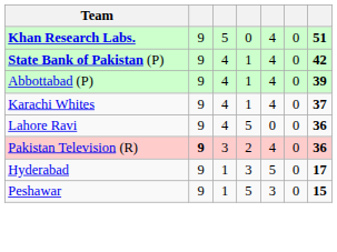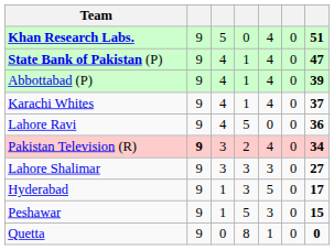 <table class="wikitable sortable" style="text-align:center";"font-size:95%">
 <tr>
 <th style="width:205px;">Team</th>
 <th style="width:20px;"></th>
 <th style="width:20px;"></th>
 <th style="width:20px;"></th>
 <th style="width:20px;"></th>
 <th style="width:20px;"></th>
 <th style="width:20px;"></th>
 </tr>
 <tr bgcolor="#ccffcc">
 <td style="text-align:left"><strong><a href='#'>Khan Research Labs.</a></strong></td>
 <td>9</td>
 <td>5</td>
 <td>0</td>
 <td>4</td>
 <td>0</td>
 <td><strong>51</strong></td>
 </tr>
 <tr bgcolor="#ccffcc">
 <td style="text-align:left"><strong><a href='#'>State Bank of Pakistan</a></strong> (P)</td>
 <td>9</td>
 <td>4</td>
 <td>1</td>
 <td>4</td>
 <td>0</td>
-<td><strong>42</strong></td>
+<td><strong>47</strong></td>
 </tr>
 <tr bgcolor="#ccffcc">
 <td style="text-align:left"><a href='#'>Abbottabad</a> (P)</td>
 <td>9</td>
 <td>4</td>
 <td>1</td>
 <td>4</td>
 <td>0</td>
 <td><strong>39</strong></td>
 </tr>
 <tr>
 <td style="text-align:left"><a href='#'>Karachi Whites</a></td>
 <td>9</td>
 <td>4</td>
 <td>1</td>
 <td>4</td>
 <td>0</td>
 <td><strong>37</strong></td>
 </tr>
 <tr>
 <td style="text-align:left"><a href='#'>Lahore Ravi</a></td>
 <td>9</td>
 <td>4</td>
 <td>5</td>
 <td>0</td>
 <td>0</td>
 <td><strong>36</strong></td>
 </tr>
 <tr bgcolor="#ffcccc">
 <td style="text-align:left"><a href='#'>Pakistan Television</a> (R)</td>
 <td><strong>9</strong></td>
 <td>3</td>
 <td>2</td>
 <td>4</td>
 <td>0</td>
-<td><strong>36</strong></td>
+<td><strong>34</strong></td>
+</tr>
+<tr>
+<td style="text-align:left"><a href='#'>Lahore Shalimar</a></td>
+<td>9</td>
+<td>3</td>
+<td>3</td>
+<td>3</td>
+<td>0</td>
+<td><strong>27</strong></td>
 </tr>
 <tr>
 <td style="text-align:left"><a href='#'>Hyderabad</a></td>
 <td>9</td>
 <td>1</td>
 <td>3</td>
 <td>5</td>
 <td>0</td>
 <td><strong>17</strong></td>
 </tr>
 <tr>
 <td style="text-align:left"><a href='#'>Peshawar</a></td>
 <td>9</td>
 <td>1</td>
 <td>5</td>
 <td>3</td>
 <td>0</td>
 <td><strong>15</strong></td>
 </tr>
+<tr>
+<td style="text-align:left"><a href='#'>Quetta</a></td>
+<td>9</td>
+<td>0</td>
+<td>8</td>
+<td>1</td>
+<td>0</td>
+<td><strong>0</strong></td>
+</tr>
 </table>
